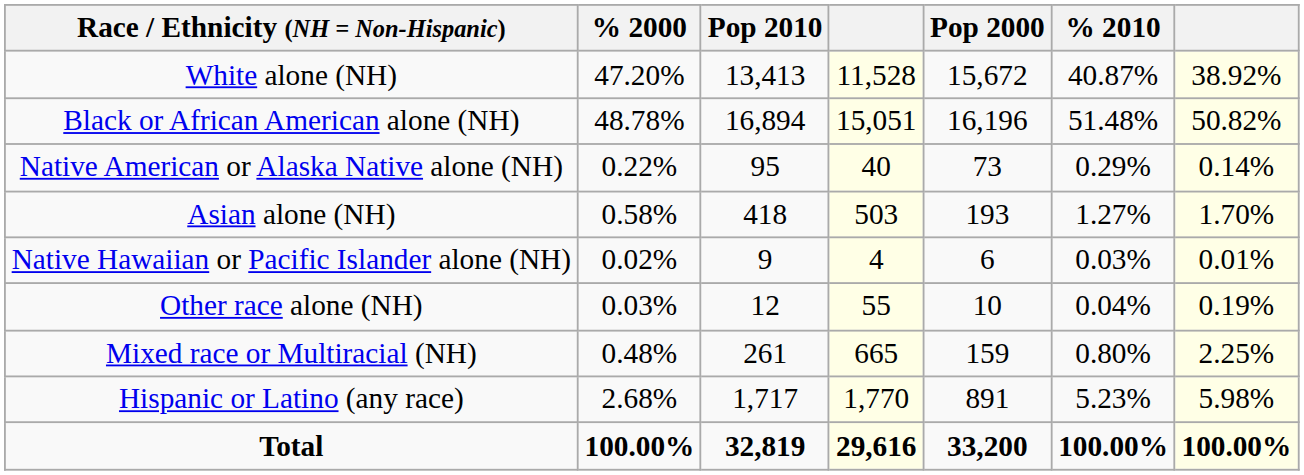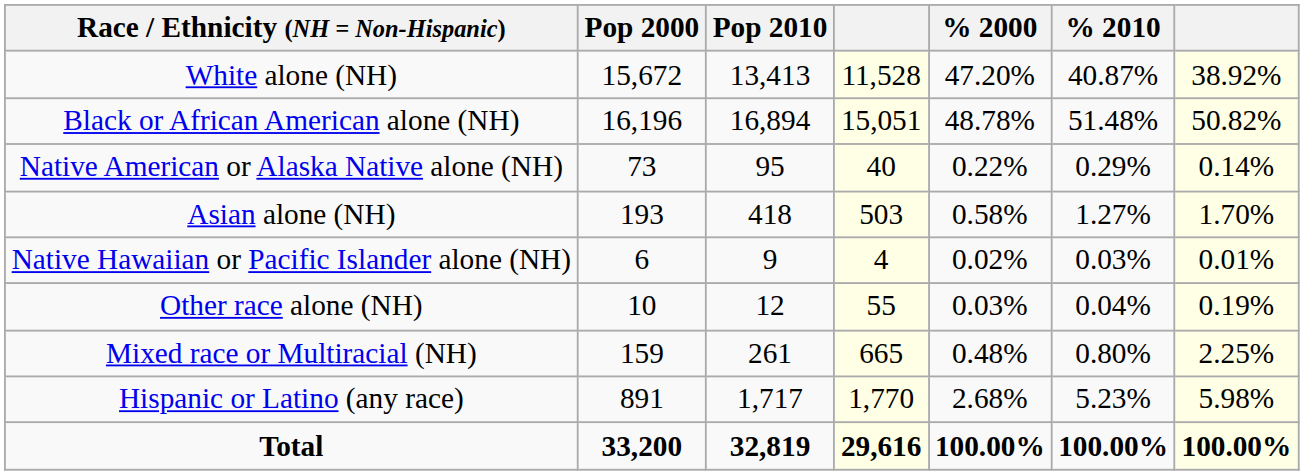 <table class="wikitable" style="text-align:center;">
 <tr>
 <th>Race / Ethnicity <small>(<em>NH = Non-Hispanic</em>)</small></th>
-<th>% 2000</th>
+<th>Pop 2000</th>
 <th>Pop 2010</th>
 <th></th>
-<th>Pop 2000</th>
+<th>% 2000</th>
 <th>% 2010</th>
 <th></th>
 </tr>
 <tr>
 <td><a href='#'>White</a> alone (NH)</td>
-<td>47.20%</td>
+<td>15,672</td>
 <td>13,413</td>
 <td style="background: #ffffe6; ">11,528</td>
-<td>15,672</td>
+<td>47.20%</td>
 <td>40.87%</td>
 <td style="background: #ffffe6; ">38.92%</td>
 </tr>
 <tr>
 <td><a href='#'>Black or African American</a> alone (NH)</td>
-<td>48.78%</td>
+<td>16,196</td>
 <td>16,894</td>
 <td style="background: #ffffe6; ">15,051</td>
-<td>16,196</td>
+<td>48.78%</td>
 <td>51.48%</td>
 <td style="background: #ffffe6; ">50.82%</td>
 </tr>
 <tr>
 <td><a href='#'>Native American</a> or <a href='#'>Alaska Native</a> alone (NH)</td>
-<td>0.22%</td>
+<td>73</td>
 <td>95</td>
 <td style="background: #ffffe6; ">40</td>
-<td>73</td>
+<td>0.22%</td>
 <td>0.29%</td>
 <td style="background: #ffffe6; ">0.14%</td>
 </tr>
 <tr>
 <td><a href='#'>Asian</a> alone (NH)</td>
-<td>0.58%</td>
+<td>193</td>
 <td>418</td>
 <td style="background: #ffffe6; ">503</td>
-<td>193</td>
+<td>0.58%</td>
 <td>1.27%</td>
 <td style="background: #ffffe6; ">1.70%</td>
 </tr>
 <tr>
 <td><a href='#'>Native Hawaiian</a> or <a href='#'>Pacific Islander</a> alone (NH)</td>
-<td>0.02%</td>
+<td>6</td>
 <td>9</td>
 <td style="background: #ffffe6; ">4</td>
-<td>6</td>
+<td>0.02%</td>
 <td>0.03%</td>
 <td style="background: #ffffe6; ">0.01%</td>
 </tr>
 <tr>
 <td><a href='#'>Other race</a> alone (NH)</td>
-<td>0.03%</td>
+<td>10</td>
 <td>12</td>
 <td style="background: #ffffe6; ">55</td>
-<td>10</td>
+<td>0.03%</td>
 <td>0.04%</td>
 <td style="background: #ffffe6; ">0.19%</td>
 </tr>
 <tr>
 <td><a href='#'>Mixed race or Multiracial</a> (NH)</td>
-<td>0.48%</td>
+<td>159</td>
 <td>261</td>
 <td style="background: #ffffe6; ">665</td>
-<td>159</td>
+<td>0.48%</td>
 <td>0.80%</td>
 <td style="background: #ffffe6; ">2.25%</td>
 </tr>
 <tr>
 <td><a href='#'>Hispanic or Latino</a> (any race)</td>
-<td>2.68%</td>
+<td>891</td>
 <td>1,717</td>
 <td style="background: #ffffe6; ">1,770</td>
-<td>891</td>
+<td>2.68%</td>
 <td>5.23%</td>
 <td style="background: #ffffe6; ">5.98%</td>
 </tr>
 <tr>
 <td><strong>Total</strong></td>
-<td><strong>100.00%</strong></td>
+<td><strong>33,200</strong></td>
 <td><strong>32,819</strong></td>
 <td style="background: #ffffe6; "><strong>29,616</strong></td>
-<td><strong>33,200</strong></td>
+<td><strong>100.00%</strong></td>
 <td><strong>100.00%</strong></td>
 <td style="background: #ffffe6; "><strong>100.00%</strong></td>
 </tr>
 </table>
